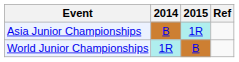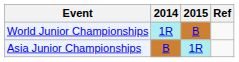 <table style='font-size: 90%; text-align:center;' class='wikitable'>
 <tr>
 <th>Event</th>
 <th>2014</th>
 <th>2015</th>
 <th>Ref</th>
 </tr>
 <tr>
+<td bgcolor="#ECF2FF"; align="left"><a href='#'>World Junior Championships</a></td>
+<td bgcolor=AFEEEE><a href='#'>1R</a></td>
+<td bgcolor=CD7F32><a href='#'>B</a></td>
+<td></td>
+</tr>
+<tr>
 <td bgcolor="#ECF2FF"; align="left"><a href='#'>Asia Junior Championships</a></td>
 <td bgcolor=CD7F32><a href='#'>B</a></td>
 <td bgcolor=AFEEEE><a href='#'>1R</a></td>
 <td></td>
 </tr>
-<tr>
-<td bgcolor="#ECF2FF"; align="left"><a href='#'>World Junior Championships</a></td>
-<td bgcolor=AFEEEE><a href='#'>1R</a></td>
-<td bgcolor=CD7F32><a href='#'>B</a></td>
-<td></td>
-</tr>
 </table>
